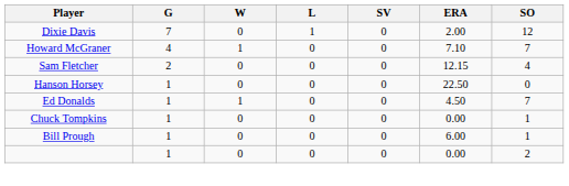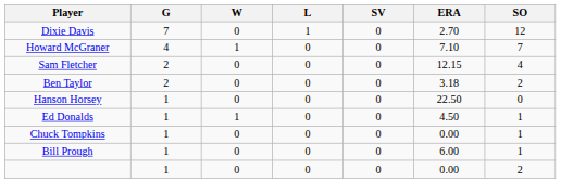 <table class="wikitable sortable">
 <tr>
 <th bgcolor="#DDDDFF" width="16%">Player</th>
 <th bgcolor="#DDDDFF" width="9%">G</th>
 <th bgcolor="#DDDDFF" width="9%">W</th>
 <th bgcolor="#DDDDFF" width="9%">L</th>
 <th bgcolor="#DDDDFF" width="9%">SV</th>
 <th bgcolor="#DDDDFF" width="9%">ERA</th>
 <th bgcolor="#DDDDFF" width="9%">SO</th>
 </tr>
 <tr align="center">
 <td><a href='#'>Dixie Davis</a></td>
 <td>7</td>
 <td>0</td>
 <td>1</td>
 <td>0</td>
-<td>2.00</td>
+<td>2.70</td>
 <td>12</td>
 </tr>
 <tr align=center>
 <td><a href='#'>Howard McGraner</a></td>
 <td>4</td>
 <td>1</td>
 <td>0</td>
 <td>0</td>
 <td>7.10</td>
 <td>7</td>
 </tr>
 <tr align=center>
 <td><a href='#'>Sam Fletcher</a></td>
 <td>2</td>
 <td>0</td>
 <td>0</td>
 <td>0</td>
 <td>12.15</td>
 <td>4</td>
 </tr>
 <tr align=center>
+<td><a href='#'>Ben Taylor</a></td>
+<td>2</td>
+<td>0</td>
+<td>0</td>
+<td>0</td>
+<td>3.18</td>
+<td>2</td>
+</tr>
+<tr align=center>
 <td><a href='#'>Hanson Horsey</a></td>
 <td>1</td>
 <td>0</td>
 <td>0</td>
 <td>0</td>
 <td>22.50</td>
 <td>0</td>
 </tr>
 <tr align=center>
 <td><a href='#'>Ed Donalds</a></td>
 <td>1</td>
 <td>1</td>
 <td>0</td>
 <td>0</td>
 <td>4.50</td>
-<td>7</td>
+<td>1</td>
 </tr>
 <tr align=center>
 <td><a href='#'>Chuck Tompkins</a></td>
 <td>1</td>
 <td>0</td>
 <td>0</td>
 <td>0</td>
 <td>0.00</td>
 <td>1</td>
 </tr>
 <tr align=center>
 <td><a href='#'>Bill Prough</a></td>
 <td>1</td>
 <td>0</td>
 <td>0</td>
 <td>0</td>
 <td>6.00</td>
 <td>1</td>
 </tr>
 <tr align=center>
 <td></td>
 <td>1</td>
 <td>0</td>
 <td>0</td>
 <td>0</td>
 <td>0.00</td>
 <td>2</td>
 </tr>
 </table>
